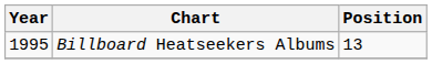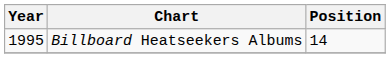 <table class="wikitable">
 <tr>
 <th>Year</th>
 <th>Chart</th>
 <th>Position</th>
 </tr>
 <tr>
 <td>1995</td>
 <td><em>Billboard</em> Heatseekers Albums</td>
-<td>13</td>
+<td>14</td>
 </tr>
 <tr>
 </tr>
 </table>
